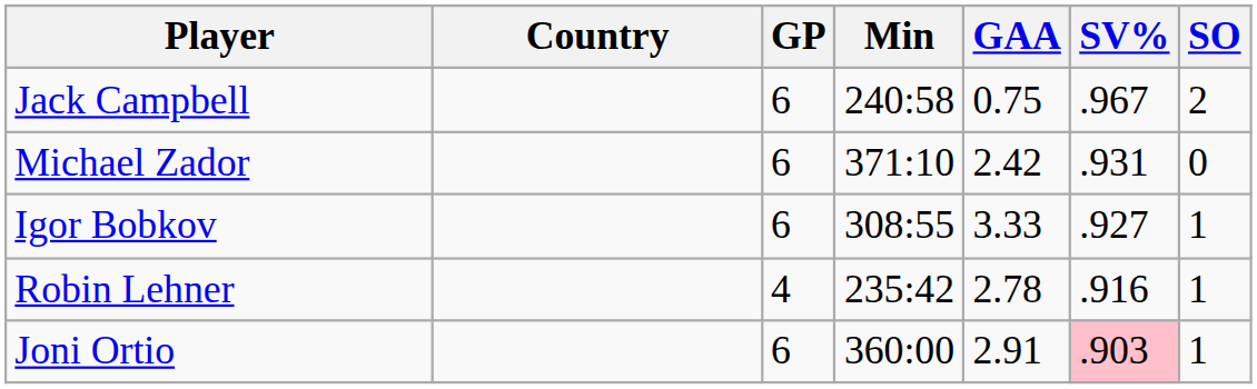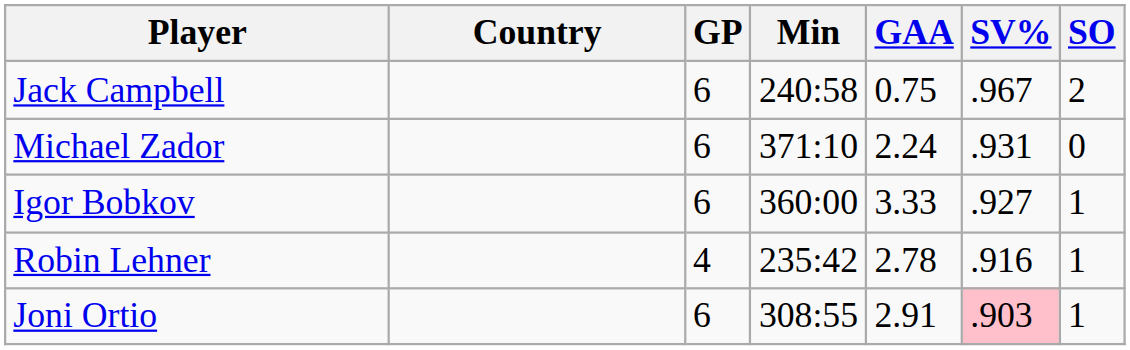 <table class="wikitable sortable">
 <tr>
 <th width=165>Player</th>
 <th width=125>Country</th>
 <th width=20>GP</th>
 <th width=20>Min</th>
 <th width=20><a href='#'>GAA</a></th>
 <th width=20><a href='#'>SV%</a></th>
 <th width=20><a href='#'>SO</a></th>
 </tr>
 <tr>
 <td><a href='#'>Jack Campbell</a></td>
 <td></td>
 <td>6</td>
 <td>240:58</td>
 <td>0.75</td>
 <td>.967</td>
 <td>2</td>
 </tr>
 <tr>
 <td><a href='#'>Michael Zador</a></td>
 <td></td>
 <td>6</td>
 <td>371:10</td>
-<td>2.42</td>
+<td>2.24</td>
 <td>.931</td>
 <td>0</td>
 </tr>
 <tr>
 <td><a href='#'>Igor Bobkov</a></td>
 <td></td>
 <td>6</td>
-<td>308:55</td>
+<td>360:00</td>
 <td>3.33</td>
 <td>.927</td>
 <td>1</td>
 </tr>
 <tr>
 <td><a href='#'>Robin Lehner</a></td>
 <td></td>
 <td>4</td>
 <td>235:42</td>
 <td>2.78</td>
 <td>.916</td>
 <td>1</td>
 </tr>
 <tr>
 <td><a href='#'>Joni Ortio</a></td>
 <td></td>
 <td>6</td>
-<td>360:00</td>
+<td>308:55</td>
 <td>2.91</td>
 <td style="background: pink;">.903</td>
 <td>1</td>
 </tr>
 </table>
